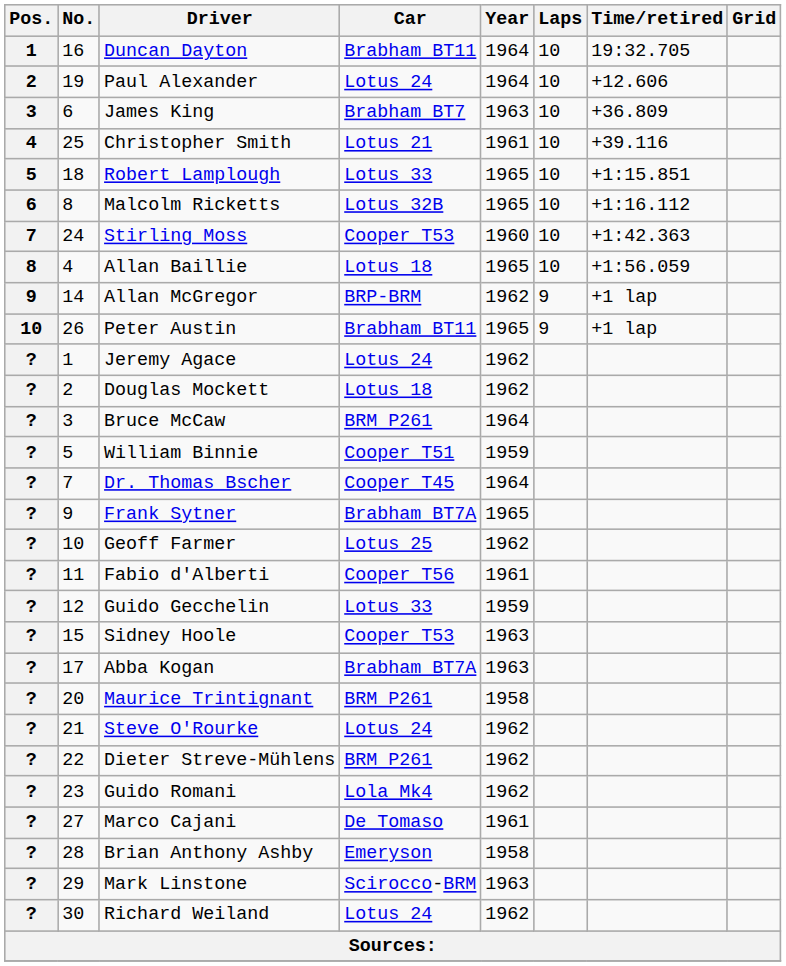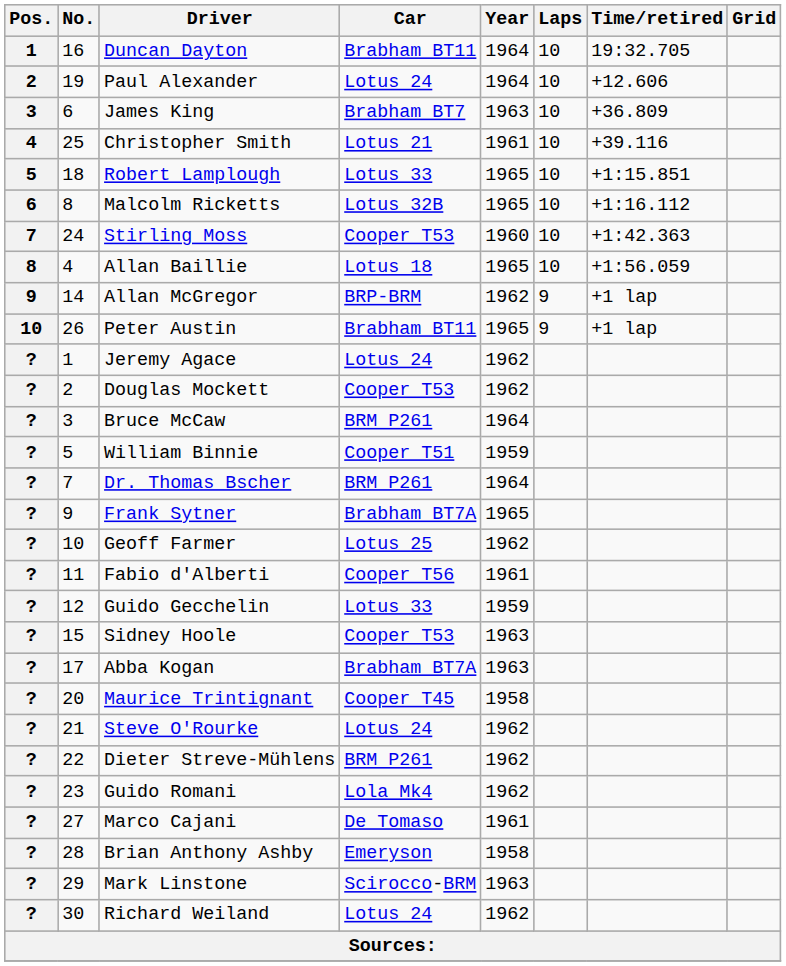 <table class="wikitable" style="font-size:90%">
 <tr>
 <th>Pos.</th>
 <th>No.</th>
 <th>Driver</th>
 <th>Car</th>
 <th>Year</th>
 <th>Laps</th>
 <th>Time/retired</th>
 <th>Grid</th>
 </tr>
 <tr>
 <th>1</th>
 <td>16</td>
 <td> <a href='#'>Duncan Dayton</a></td>
 <td><a href='#'>Brabham BT11</a></td>
 <td>1964</td>
 <td>10</td>
 <td>19:32.705</td>
 <td></td>
 </tr>
 <tr>
 <th>2</th>
 <td>19</td>
 <td> Paul Alexander</td>
 <td><a href='#'>Lotus 24</a></td>
 <td>1964</td>
 <td>10</td>
 <td>+12.606</td>
 <td></td>
 </tr>
 <tr>
 <th>3</th>
 <td>6</td>
 <td> James King</td>
 <td><a href='#'>Brabham BT7</a></td>
 <td>1963</td>
 <td>10</td>
 <td>+36.809</td>
 <td></td>
 </tr>
 <tr>
 <th>4</th>
 <td>25</td>
 <td> Christopher Smith</td>
 <td><a href='#'>Lotus 21</a></td>
 <td>1961</td>
 <td>10</td>
 <td>+39.116</td>
 <td></td>
 </tr>
 <tr>
 <th>5</th>
 <td>18</td>
 <td> <a href='#'>Robert Lamplough</a></td>
 <td><a href='#'>Lotus 33</a></td>
 <td>1965</td>
 <td>10</td>
 <td>+1:15.851</td>
 <td></td>
 </tr>
 <tr>
 <th>6</th>
 <td>8</td>
 <td> Malcolm Ricketts</td>
 <td><a href='#'>Lotus 32B</a></td>
 <td>1965</td>
 <td>10</td>
 <td>+1:16.112</td>
 <td></td>
 </tr>
 <tr>
 <th>7</th>
 <td>24</td>
 <td> <a href='#'>Stirling Moss</a></td>
 <td><a href='#'>Cooper T53</a></td>
 <td>1960</td>
 <td>10</td>
 <td>+1:42.363</td>
 <td></td>
 </tr>
 <tr>
 <th>8</th>
 <td>4</td>
 <td> Allan Baillie</td>
 <td><a href='#'>Lotus 18</a></td>
 <td>1965</td>
 <td>10</td>
 <td>+1:56.059</td>
 <td></td>
 </tr>
 <tr>
 <th>9</th>
 <td>14</td>
 <td> Allan McGregor</td>
 <td><a href='#'>BRP-BRM</a></td>
 <td>1962</td>
 <td>9</td>
 <td>+1 lap</td>
 <td></td>
 </tr>
 <tr>
 <th>10</th>
 <td>26</td>
 <td> Peter Austin</td>
 <td><a href='#'>Brabham BT11</a></td>
 <td>1965</td>
 <td>9</td>
 <td>+1 lap</td>
 <td></td>
 </tr>
 <tr>
 <th>?</th>
 <td>1</td>
 <td> Jeremy Agace</td>
 <td><a href='#'>Lotus 24</a></td>
 <td>1962</td>
 <td></td>
 <td></td>
 <td></td>
 </tr>
 <tr>
 <th>?</th>
 <td>2</td>
 <td> Douglas Mockett</td>
-<td><a href='#'>Lotus 18</a></td>
+<td><a href='#'>Cooper T53</a></td>
 <td>1962</td>
 <td></td>
 <td></td>
 <td></td>
 </tr>
 <tr>
 <th>?</th>
 <td>3</td>
 <td> Bruce McCaw</td>
 <td><a href='#'>BRM P261</a></td>
 <td>1964</td>
 <td></td>
 <td></td>
 <td></td>
 </tr>
 <tr>
 <th>?</th>
 <td>5</td>
 <td> William Binnie</td>
 <td><a href='#'>Cooper T51</a></td>
 <td>1959</td>
 <td></td>
 <td></td>
 <td></td>
 </tr>
 <tr>
 <th>?</th>
 <td>7</td>
 <td> <a href='#'>Dr. Thomas Bscher</a></td>
-<td><a href='#'>Cooper T45</a></td>
+<td><a href='#'>BRM P261</a></td>
 <td>1964</td>
 <td></td>
 <td></td>
 <td></td>
 </tr>
 <tr>
 <th>?</th>
 <td>9</td>
 <td> <a href='#'>Frank Sytner</a></td>
 <td><a href='#'>Brabham BT7A</a></td>
 <td>1965</td>
 <td></td>
 <td></td>
 <td></td>
 </tr>
 <tr>
 <th>?</th>
 <td>10</td>
 <td> Geoff Farmer</td>
 <td><a href='#'>Lotus 25</a></td>
 <td>1962</td>
 <td></td>
 <td></td>
 <td></td>
 </tr>
 <tr>
 <th>?</th>
 <td>11</td>
 <td> Fabio d'Alberti</td>
 <td><a href='#'>Cooper T56</a></td>
 <td>1961</td>
 <td></td>
 <td></td>
 <td></td>
 </tr>
 <tr>
 <th>?</th>
 <td>12</td>
 <td> Guido Gecchelin</td>
 <td><a href='#'>Lotus 33</a></td>
 <td>1959</td>
 <td></td>
 <td></td>
 <td></td>
 </tr>
 <tr>
 <th>?</th>
 <td>15</td>
 <td> Sidney Hoole</td>
 <td><a href='#'>Cooper T53</a></td>
 <td>1963</td>
 <td></td>
 <td></td>
 <td></td>
 </tr>
 <tr>
 <th>?</th>
 <td>17</td>
 <td> Abba Kogan</td>
 <td><a href='#'>Brabham BT7A</a></td>
 <td>1963</td>
 <td></td>
 <td></td>
 <td></td>
 </tr>
 <tr>
 <th>?</th>
 <td>20</td>
 <td> <a href='#'>Maurice Trintignant</a></td>
-<td><a href='#'>BRM P261</a></td>
+<td><a href='#'>Cooper T45</a></td>
 <td>1958</td>
 <td></td>
 <td></td>
 <td></td>
 </tr>
 <tr>
 <th>?</th>
 <td>21</td>
 <td> <a href='#'>Steve O'Rourke</a></td>
 <td><a href='#'>Lotus 24</a></td>
 <td>1962</td>
 <td></td>
 <td></td>
 <td></td>
 </tr>
 <tr>
 <th>?</th>
 <td>22</td>
 <td> Dieter Streve-Mühlens</td>
 <td><a href='#'>BRM P261</a></td>
 <td>1962</td>
 <td></td>
 <td></td>
 <td></td>
 </tr>
 <tr>
 <th>?</th>
 <td>23</td>
 <td> Guido Romani</td>
 <td><a href='#'>Lola Mk4</a></td>
 <td>1962</td>
 <td></td>
 <td></td>
 <td></td>
 </tr>
 <tr>
 <th>?</th>
 <td>27</td>
 <td> Marco Cajani</td>
 <td><a href='#'>De Tomaso</a></td>
 <td>1961</td>
 <td></td>
 <td></td>
 <td></td>
 </tr>
 <tr>
 <th>?</th>
 <td>28</td>
 <td> Brian Anthony Ashby</td>
 <td><a href='#'>Emeryson</a></td>
 <td>1958</td>
 <td></td>
 <td></td>
 <td></td>
 </tr>
 <tr>
 <th>?</th>
 <td>29</td>
 <td> Mark Linstone</td>
 <td><a href='#'>Scirocco</a>-<a href='#'>BRM</a></td>
 <td>1963</td>
 <td></td>
 <td></td>
 <td></td>
 </tr>
 <tr>
 <th>?</th>
 <td>30</td>
 <td> Richard Weiland</td>
 <td><a href='#'>Lotus 24</a></td>
 <td>1962</td>
 <td></td>
 <td></td>
 <td></td>
 </tr>
 <tr style="background-color:#E5E4E2" align="center">
 <th colspan=8>Sources:</th>
 </tr>
 <tr>
 </tr>
 </table>
